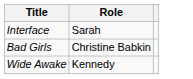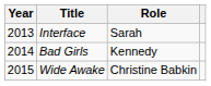 <table class="wikitable sortable">
 <tr>
+<th>Year</th>
 <th>Title</th>
 <th>Role</th>
 <th></th>
 </tr>
 <tr>
+<td>2013</td>
 <td><em>Interface</em></td>
 <td>Sarah</td>
 <td></td>
 </tr>
 <tr>
+<td>2014</td>
 <td><em>Bad Girls</em></td>
+<td>Kennedy</td>
+<td></td>
+</tr>
+<tr>
+<td>2015</td>
+<td><em>Wide Awake</em></td>
 <td>Christine Babkin</td>
 <td></td>
 </tr>
-<tr>
-<td><em>Wide Awake</em></td>
-<td>Kennedy</td>
-<td></td>
-</tr>
 </table>
